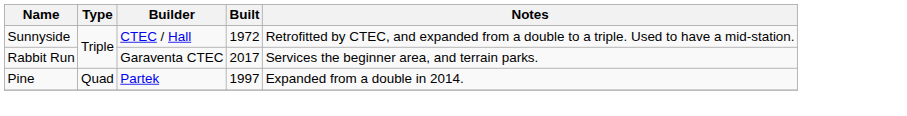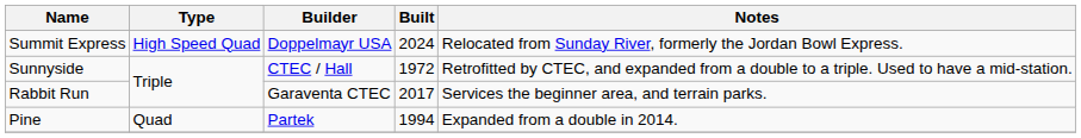 <table class="wikitable">
 <tr>
 <th>Name</th>
 <th>Type</th>
 <th>Builder</th>
 <th>Built</th>
 <th>Notes</th>
+</tr>
+<tr>
+<td>Summit Express</td>
+<td><a href='#'>High Speed Quad</a></td>
+<td><a href='#'>Doppelmayr USA</a></td>
+<td>2024</td>
+<td>Relocated from <a href='#'>Sunday River</a>, formerly the Jordan Bowl Express.</td>
 </tr>
 <tr>
 <td>Sunnyside</td>
 <td rowspan="2">Triple</td>
 <td><a href='#'>CTEC</a> / <a href='#'>Hall</a></td>
 <td>1972</td>
 <td>Retrofitted by CTEC, and expanded from a double to a triple. Used to have a mid-station.</td>
 </tr>
 <tr>
 <td>Rabbit Run</td>
 <td>Garaventa CTEC</td>
 <td>2017</td>
 <td>Services the beginner area, and terrain parks.</td>
 </tr>
 <tr>
 <td>Pine</td>
 <td>Quad</td>
 <td><a href='#'>Partek</a></td>
-<td>1997</td>
+<td>1994</td>
 <td>Expanded from a double in 2014.</td>
 </tr>
 <tr>
 </tr>
 </table>
